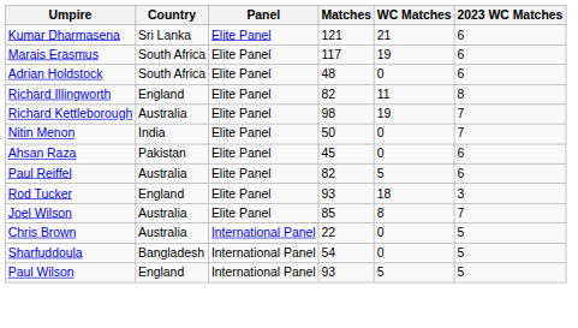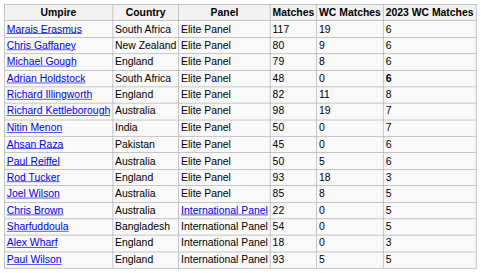 <table class="wikitable sortable">
 <tr>
 <th>Umpire</th>
 <th>Country</th>
 <th>Panel</th>
 <th>Matches <br></th>
 <th>WC Matches <br></th>
 <th>2023 WC Matches</th>
 </tr>
 <tr>
-<td><a href='#'>Kumar Dharmasena</a></td>
-<td>Sri Lanka</td>
-<td><a href='#'>Elite Panel</a></td>
-<td>121</td>
-<td>21</td>
-<td>6</td>
-</tr>
-<tr>
 <td><a href='#'>Marais Erasmus</a></td>
 <td>South Africa</td>
 <td>Elite Panel</td>
 <td>117</td>
 <td>19</td>
 <td>6</td>
 </tr>
 <tr>
+<td><a href='#'>Chris Gaffaney</a></td>
+<td>New Zealand</td>
+<td>Elite Panel</td>
+<td>80</td>
+<td>9</td>
+<td>6</td>
+</tr>
+<tr>
+<td><a href='#'>Michael Gough</a></td>
+<td>England</td>
+<td>Elite Panel</td>
+<td>79</td>
+<td>8</td>
+<td>6</td>
+</tr>
+<tr>
 <td><a href='#'>Adrian Holdstock</a></td>
 <td>South Africa</td>
 <td>Elite Panel</td>
 <td>48</td>
 <td>0</td>
-<td>6</td>
+<td><strong>6</strong></td>
 </tr>
 <tr>
 <td><a href='#'>Richard Illingworth</a></td>
 <td>England</td>
 <td>Elite Panel</td>
 <td>82</td>
 <td>11</td>
 <td>8</td>
 </tr>
 <tr>
 <td><a href='#'>Richard Kettleborough</a></td>
 <td>Australia</td>
 <td>Elite Panel</td>
 <td>98</td>
 <td>19</td>
 <td>7</td>
 </tr>
 <tr>
 <td><a href='#'>Nitin Menon</a></td>
 <td>India</td>
 <td>Elite Panel</td>
 <td>50</td>
 <td>0</td>
 <td>7</td>
 </tr>
 <tr>
 <td><a href='#'>Ahsan Raza</a></td>
 <td>Pakistan</td>
 <td>Elite Panel</td>
 <td>45</td>
 <td>0</td>
 <td>6</td>
 </tr>
 <tr>
 <td><a href='#'>Paul Reiffel</a></td>
 <td>Australia</td>
 <td>Elite Panel</td>
-<td>82</td>
+<td>50</td>
 <td>5</td>
 <td>6</td>
 </tr>
 <tr>
 <td><a href='#'>Rod Tucker</a></td>
 <td>England</td>
 <td>Elite Panel</td>
 <td>93</td>
 <td>18</td>
 <td>3</td>
 </tr>
 <tr>
 <td><a href='#'>Joel Wilson</a></td>
 <td>Australia</td>
 <td>Elite Panel</td>
 <td>85</td>
 <td>8</td>
-<td>7</td>
+<td>5</td>
 </tr>
 <tr>
 <td><a href='#'>Chris Brown</a></td>
 <td>Australia</td>
 <td><a href='#'>International Panel</a></td>
 <td>22</td>
 <td>0</td>
 <td>5</td>
 </tr>
 <tr>
 <td><a href='#'>Sharfuddoula</a></td>
 <td>Bangladesh</td>
 <td>International Panel</td>
 <td>54</td>
 <td>0</td>
 <td>5</td>
 </tr>
 <tr>
+<td><a href='#'>Alex Wharf</a></td>
+<td>England</td>
+<td>International Panel</td>
+<td>18</td>
+<td>0</td>
+<td>3</td>
+</tr>
+<tr>
 <td><a href='#'>Paul Wilson</a></td>
 <td>England</td>
 <td>International Panel</td>
 <td>93</td>
 <td>5</td>
 <td>5</td>
 </tr>
 </table>
